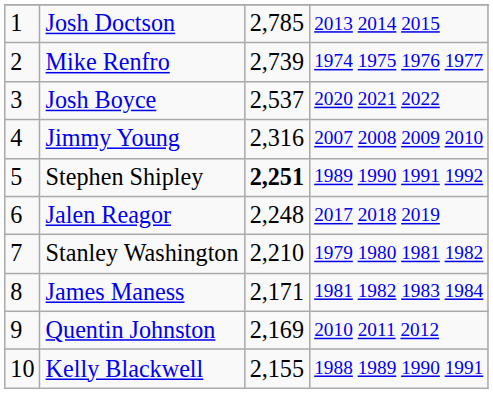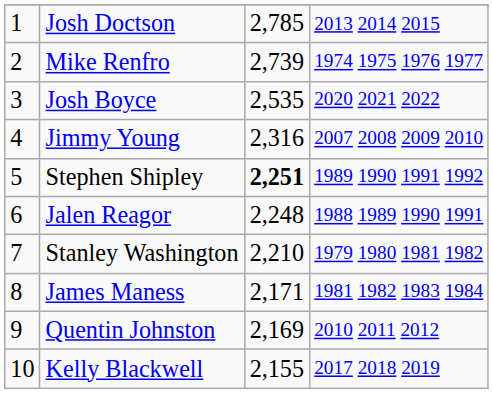 <table class="wikitable">
 <tr>
 </tr>
 <tr>
 <td>1</td>
 <td><a href='#'>Josh Doctson</a></td>
 <td>2,785</td>
 <td style="font-size:80%;"><a href='#'>2013</a> <a href='#'>2014</a> <a href='#'>2015</a></td>
 </tr>
 <tr>
 <td>2</td>
 <td><a href='#'>Mike Renfro</a></td>
 <td>2,739</td>
 <td style="font-size:80%;"><a href='#'>1974</a> <a href='#'>1975</a> <a href='#'>1976</a> <a href='#'>1977</a></td>
 </tr>
 <tr>
 <td>3</td>
 <td><a href='#'>Josh Boyce</a></td>
-<td>2,537</td>
+<td>2,535</td>
 <td style="font-size:80%;"><a href='#'>2020</a> <a href='#'>2021</a> <a href='#'>2022</a></td>
 </tr>
 <tr>
 <td>4</td>
 <td><a href='#'>Jimmy Young</a></td>
 <td>2,316</td>
 <td style="font-size:80%;"><a href='#'>2007</a> <a href='#'>2008</a> <a href='#'>2009</a> <a href='#'>2010</a></td>
 </tr>
 <tr>
 <td>5</td>
 <td>Stephen Shipley</td>
 <td><strong>2,251</strong></td>
 <td style="font-size:80%;"><a href='#'>1989</a> <a href='#'>1990</a> <a href='#'>1991</a> <a href='#'>1992</a></td>
 </tr>
 <tr>
 <td>6</td>
 <td><a href='#'>Jalen Reagor</a></td>
 <td>2,248</td>
-<td style="font-size:80%;"><a href='#'>2017</a> <a href='#'>2018</a> <a href='#'>2019</a></td>
+<td style="font-size:80%;"><a href='#'>1988</a> <a href='#'>1989</a> <a href='#'>1990</a> <a href='#'>1991</a></td>
 </tr>
 <tr>
 <td>7</td>
 <td>Stanley Washington</td>
 <td>2,210</td>
 <td style="font-size:80%;"><a href='#'>1979</a> <a href='#'>1980</a> <a href='#'>1981</a> <a href='#'>1982</a></td>
 </tr>
 <tr>
 <td>8</td>
 <td><a href='#'>James Maness</a></td>
 <td>2,171</td>
 <td style="font-size:80%;"><a href='#'>1981</a> <a href='#'>1982</a> <a href='#'>1983</a> <a href='#'>1984</a></td>
 </tr>
 <tr>
 <td>9</td>
 <td><a href='#'>Quentin Johnston</a></td>
 <td>2,169</td>
 <td style="font-size:80%;"><a href='#'>2010</a> <a href='#'>2011</a> <a href='#'>2012</a></td>
 </tr>
 <tr>
 <td>10</td>
 <td><a href='#'>Kelly Blackwell</a></td>
 <td>2,155</td>
-<td style="font-size:80%;"><a href='#'>1988</a> <a href='#'>1989</a> <a href='#'>1990</a> <a href='#'>1991</a></td>
+<td style="font-size:80%;"><a href='#'>2017</a> <a href='#'>2018</a> <a href='#'>2019</a></td>
 </tr>
 </table>
